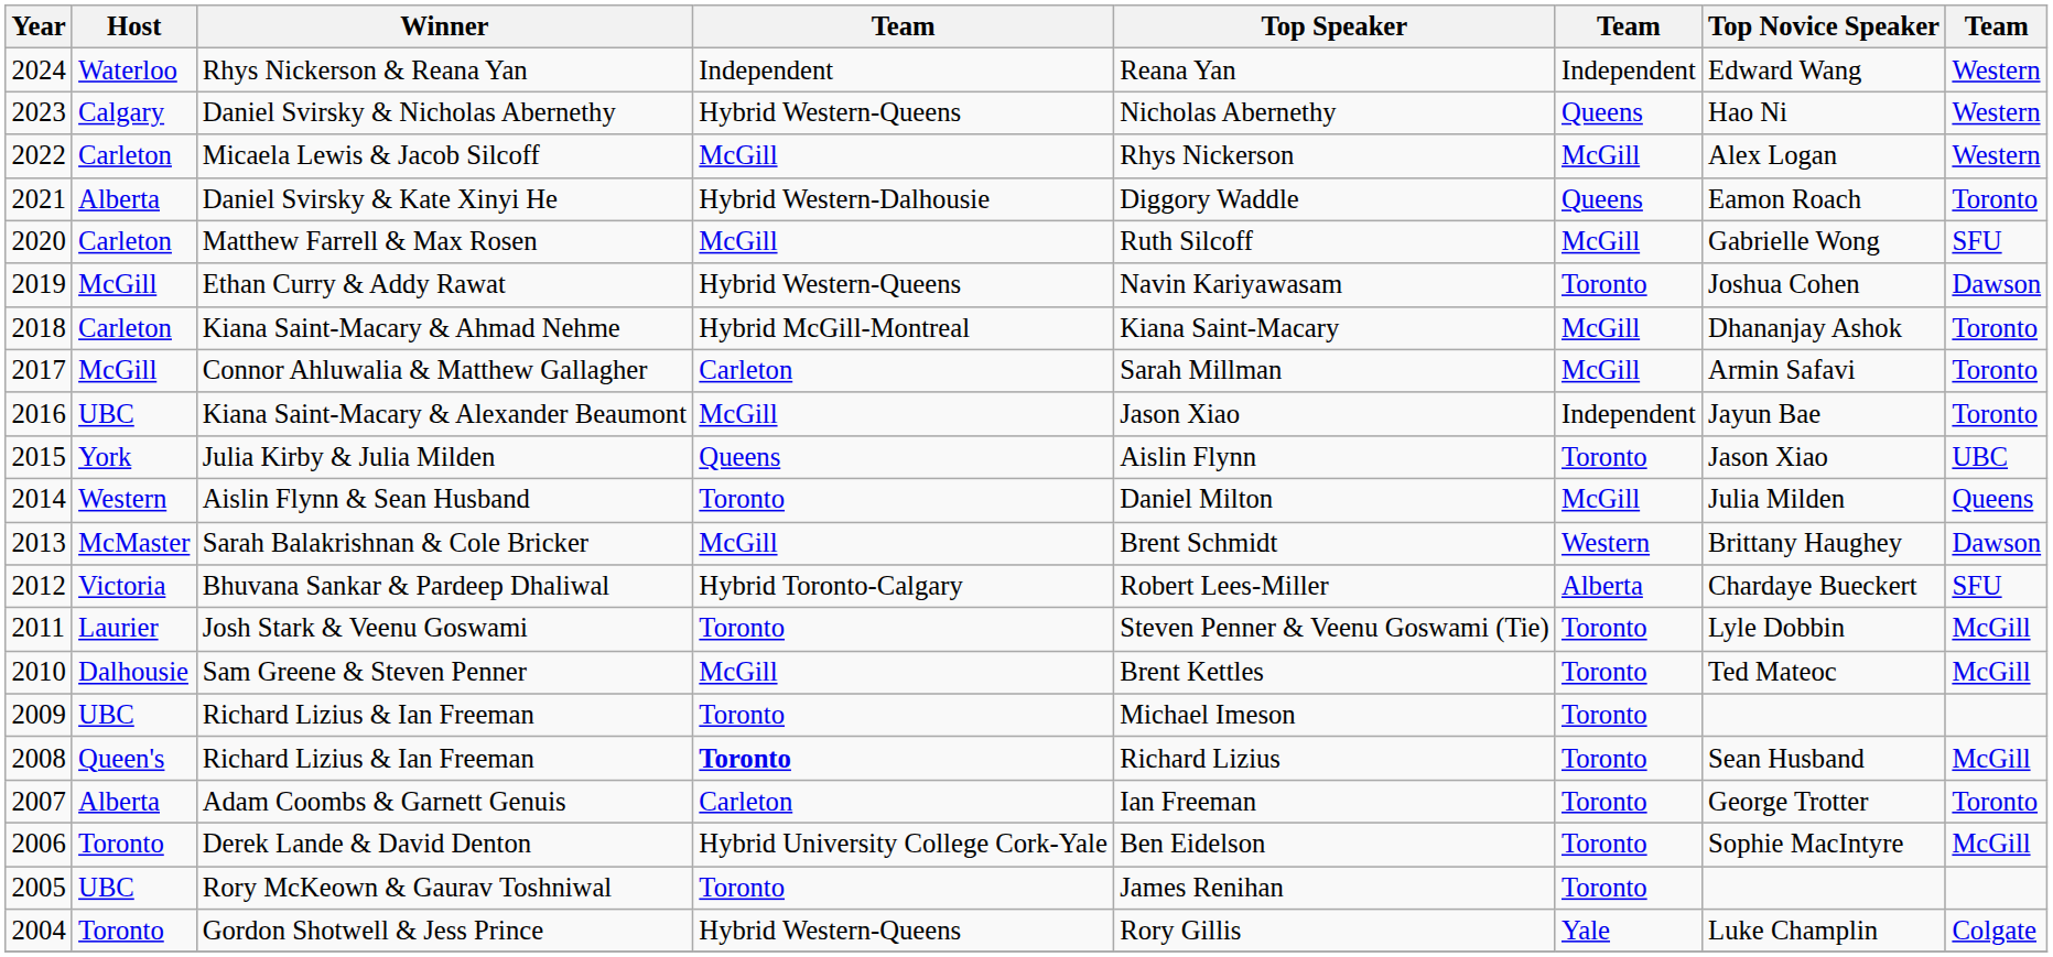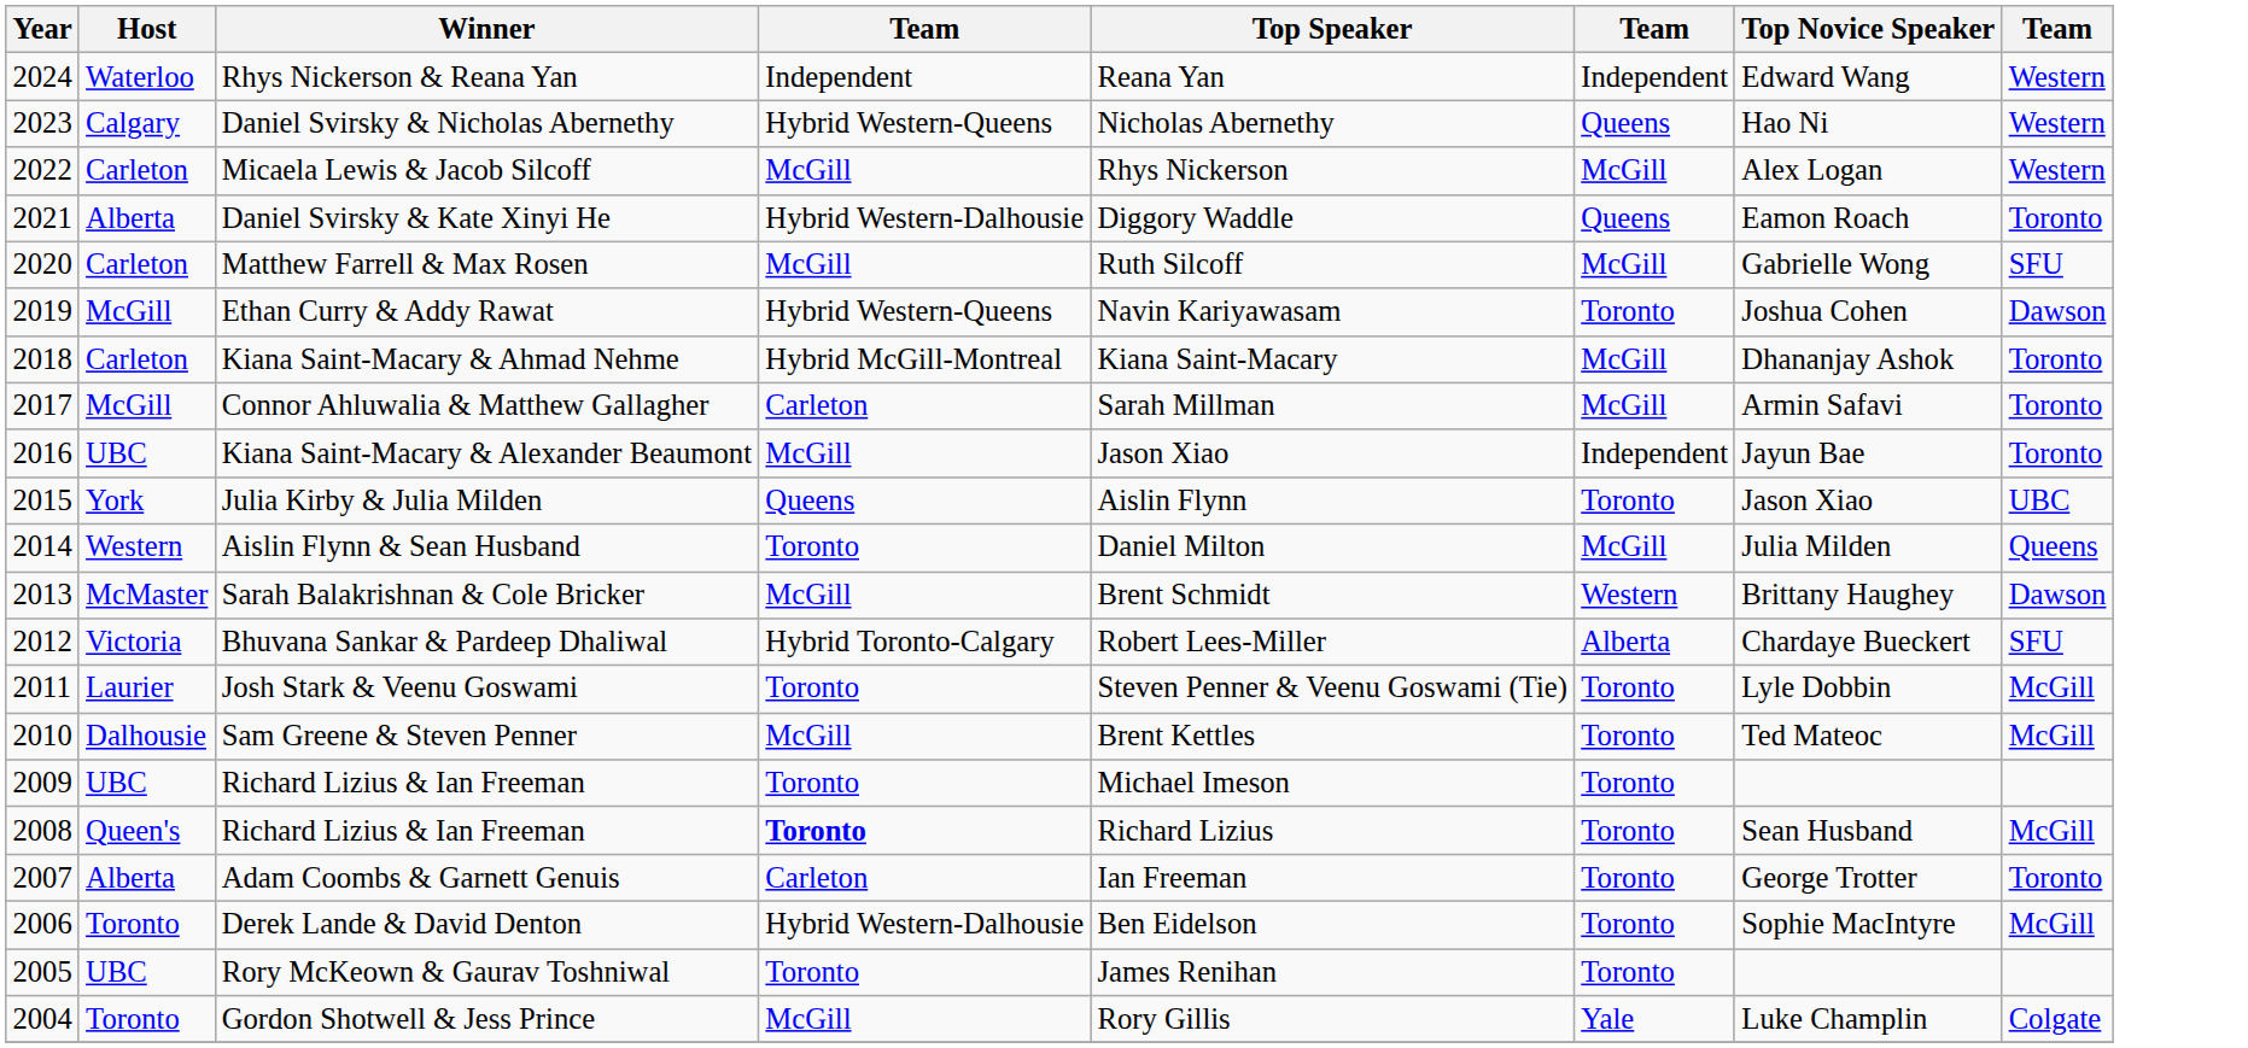 <table class="wikitable sortable">
 <tr>
 <th>Year</th>
 <th>Host</th>
 <th>Winner</th>
 <th>Team</th>
 <th>Top Speaker</th>
 <th>Team</th>
 <th>Top Novice Speaker</th>
 <th>Team</th>
 </tr>
 <tr>
 <td>2024</td>
 <td><a href='#'>Waterloo</a></td>
 <td>Rhys Nickerson & Reana Yan</td>
 <td>Independent</td>
 <td>Reana Yan</td>
 <td>Independent</td>
 <td>Edward Wang</td>
 <td><a href='#'>Western</a></td>
 </tr>
 <tr>
 <td>2023</td>
 <td><a href='#'>Calgary</a></td>
 <td>Daniel Svirsky & Nicholas Abernethy</td>
 <td>Hybrid Western-Queens</td>
 <td>Nicholas Abernethy</td>
 <td><a href='#'>Queens</a></td>
 <td>Hao Ni</td>
 <td><a href='#'>Western</a></td>
 </tr>
 <tr>
 <td>2022</td>
 <td><a href='#'>Carleton</a></td>
 <td>Micaela Lewis & Jacob Silcoff</td>
 <td><a href='#'>McGill</a></td>
 <td>Rhys Nickerson</td>
 <td><a href='#'>McGill</a></td>
 <td>Alex Logan</td>
 <td><a href='#'>Western</a></td>
 </tr>
 <tr>
 <td>2021</td>
 <td><a href='#'>Alberta</a></td>
 <td>Daniel Svirsky & Kate Xinyi He</td>
 <td>Hybrid Western-Dalhousie</td>
 <td>Diggory Waddle</td>
 <td><a href='#'>Queens</a></td>
 <td>Eamon Roach</td>
 <td><a href='#'>Toronto</a></td>
 </tr>
 <tr>
 <td>2020</td>
 <td><a href='#'>Carleton</a></td>
 <td>Matthew Farrell & Max Rosen</td>
 <td><a href='#'>McGill</a></td>
 <td>Ruth Silcoff</td>
 <td><a href='#'>McGill</a></td>
 <td>Gabrielle Wong</td>
 <td><a href='#'>SFU</a></td>
 </tr>
 <tr>
 <td>2019</td>
 <td><a href='#'>McGill</a></td>
 <td>Ethan Curry & Addy Rawat</td>
 <td>Hybrid Western-Queens</td>
 <td>Navin Kariyawasam</td>
 <td><a href='#'>Toronto</a></td>
 <td>Joshua Cohen</td>
 <td><a href='#'>Dawson</a></td>
 </tr>
 <tr>
 <td>2018</td>
 <td><a href='#'>Carleton</a></td>
 <td>Kiana Saint-Macary & Ahmad Nehme</td>
 <td>Hybrid McGill-Montreal</td>
 <td>Kiana Saint-Macary</td>
 <td><a href='#'>McGill</a></td>
 <td>Dhananjay Ashok</td>
 <td><a href='#'>Toronto</a></td>
 </tr>
 <tr>
 <td>2017</td>
 <td><a href='#'>McGill</a></td>
 <td>Connor Ahluwalia & Matthew Gallagher</td>
 <td><a href='#'>Carleton</a></td>
 <td>Sarah Millman</td>
 <td><a href='#'>McGill</a></td>
 <td>Armin Safavi</td>
 <td><a href='#'>Toronto</a></td>
 </tr>
 <tr>
 <td>2016</td>
 <td><a href='#'>UBC</a></td>
 <td>Kiana Saint-Macary & Alexander Beaumont</td>
 <td><a href='#'>McGill</a></td>
 <td>Jason Xiao</td>
 <td>Independent</td>
 <td>Jayun Bae</td>
 <td><a href='#'>Toronto</a></td>
 </tr>
 <tr>
 <td>2015</td>
 <td><a href='#'>York</a></td>
 <td>Julia Kirby & Julia Milden</td>
 <td><a href='#'>Queens</a></td>
 <td>Aislin Flynn</td>
 <td><a href='#'>Toronto</a></td>
 <td>Jason Xiao</td>
 <td><a href='#'>UBC</a></td>
 </tr>
 <tr>
 <td>2014</td>
 <td><a href='#'>Western</a></td>
 <td>Aislin Flynn & Sean Husband</td>
 <td><a href='#'>Toronto</a></td>
 <td>Daniel Milton</td>
 <td><a href='#'>McGill</a></td>
 <td>Julia Milden</td>
 <td><a href='#'>Queens</a></td>
 </tr>
 <tr>
 <td>2013</td>
 <td><a href='#'>McMaster</a></td>
 <td>Sarah Balakrishnan  & Cole Bricker</td>
 <td><a href='#'>McGill</a></td>
 <td>Brent Schmidt</td>
 <td><a href='#'>Western</a></td>
 <td>Brittany Haughey</td>
 <td><a href='#'>Dawson</a></td>
 </tr>
 <tr>
 <td>2012</td>
 <td><a href='#'>Victoria</a></td>
 <td>Bhuvana Sankar & Pardeep Dhaliwal</td>
 <td>Hybrid Toronto-Calgary</td>
 <td>Robert Lees-Miller</td>
 <td><a href='#'>Alberta</a></td>
 <td>Chardaye Bueckert</td>
 <td><a href='#'>SFU</a></td>
 </tr>
 <tr>
 <td>2011</td>
 <td><a href='#'>Laurier</a></td>
 <td>Josh Stark & Veenu Goswami</td>
 <td><a href='#'>Toronto</a></td>
 <td>Steven Penner & Veenu Goswami (Tie)</td>
 <td><a href='#'>Toronto</a></td>
 <td>Lyle Dobbin</td>
 <td><a href='#'>McGill</a></td>
 </tr>
 <tr>
 <td>2010</td>
 <td><a href='#'>Dalhousie</a></td>
 <td>Sam Greene & Steven Penner</td>
 <td><a href='#'>McGill</a></td>
 <td>Brent Kettles</td>
 <td><a href='#'>Toronto</a></td>
 <td>Ted Mateoc</td>
 <td><a href='#'>McGill</a></td>
 </tr>
 <tr>
 <td>2009</td>
 <td><a href='#'>UBC</a></td>
 <td>Richard Lizius & Ian Freeman</td>
 <td><a href='#'>Toronto</a></td>
 <td>Michael Imeson</td>
 <td><a href='#'>Toronto</a></td>
 <td></td>
 <td></td>
 </tr>
 <tr>
 <td>2008</td>
 <td><a href='#'>Queen's</a></td>
 <td>Richard Lizius & Ian Freeman</td>
 <td><strong><a href='#'>Toronto</a></strong></td>
 <td>Richard Lizius</td>
 <td><a href='#'>Toronto</a></td>
 <td>Sean Husband</td>
 <td><a href='#'>McGill</a></td>
 </tr>
 <tr>
 <td>2007</td>
 <td><a href='#'>Alberta</a></td>
 <td>Adam Coombs & Garnett Genuis</td>
 <td><a href='#'>Carleton</a></td>
 <td>Ian Freeman</td>
 <td><a href='#'>Toronto</a></td>
 <td>George Trotter</td>
 <td><a href='#'>Toronto</a></td>
 </tr>
 <tr>
 <td>2006</td>
 <td><a href='#'>Toronto</a></td>
 <td>Derek Lande & David Denton</td>
-<td>Hybrid University College Cork-Yale</td>
+<td>Hybrid Western-Dalhousie</td>
 <td>Ben Eidelson</td>
 <td><a href='#'>Toronto</a></td>
 <td>Sophie MacIntyre</td>
 <td><a href='#'>McGill</a></td>
 </tr>
 <tr>
 <td>2005</td>
 <td><a href='#'>UBC</a></td>
 <td>Rory McKeown & Gaurav Toshniwal</td>
 <td><a href='#'>Toronto</a></td>
 <td>James Renihan</td>
 <td><a href='#'>Toronto</a></td>
 <td></td>
 <td></td>
 </tr>
 <tr>
 <td>2004</td>
 <td><a href='#'>Toronto</a></td>
 <td>Gordon Shotwell & Jess Prince</td>
-<td>Hybrid Western-Queens</td>
+<td><a href='#'>McGill</a></td>
 <td>Rory Gillis</td>
 <td><a href='#'>Yale</a></td>
 <td>Luke Champlin</td>
 <td><a href='#'>Colgate</a></td>
 </tr>
 <tr>
 </tr>
 </table>
